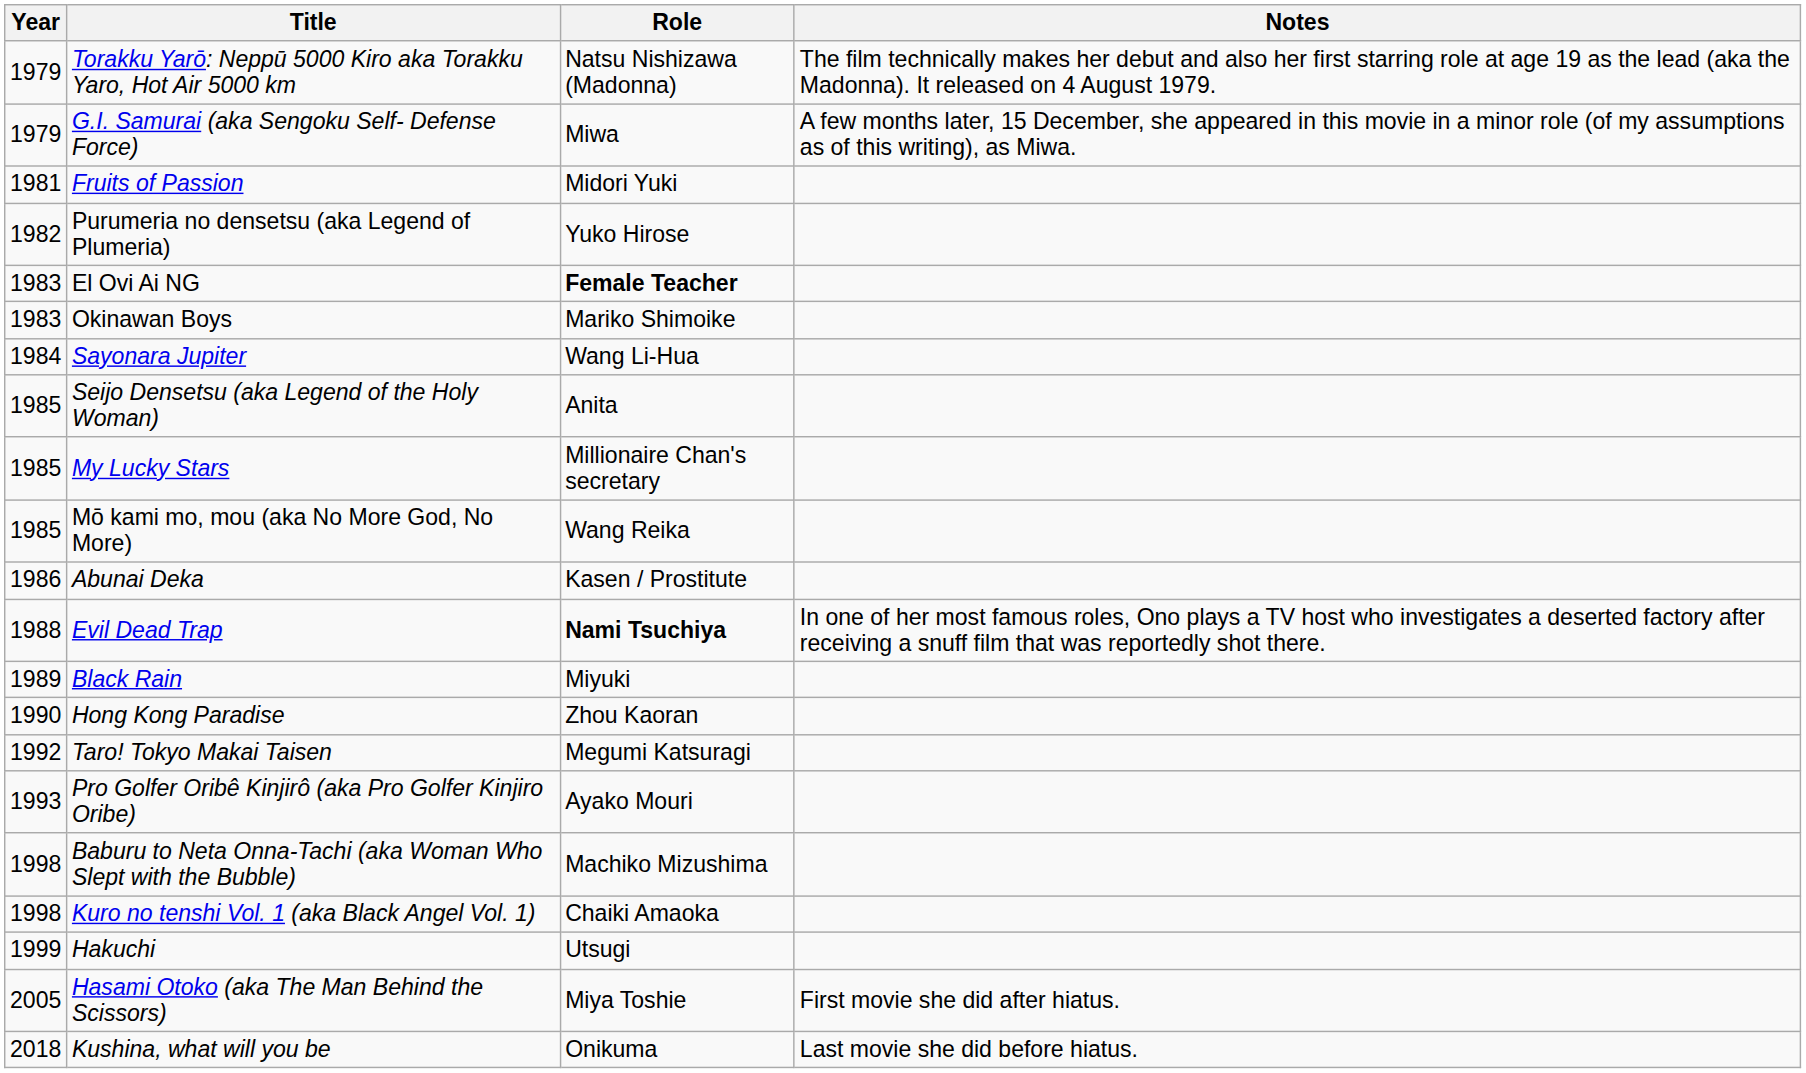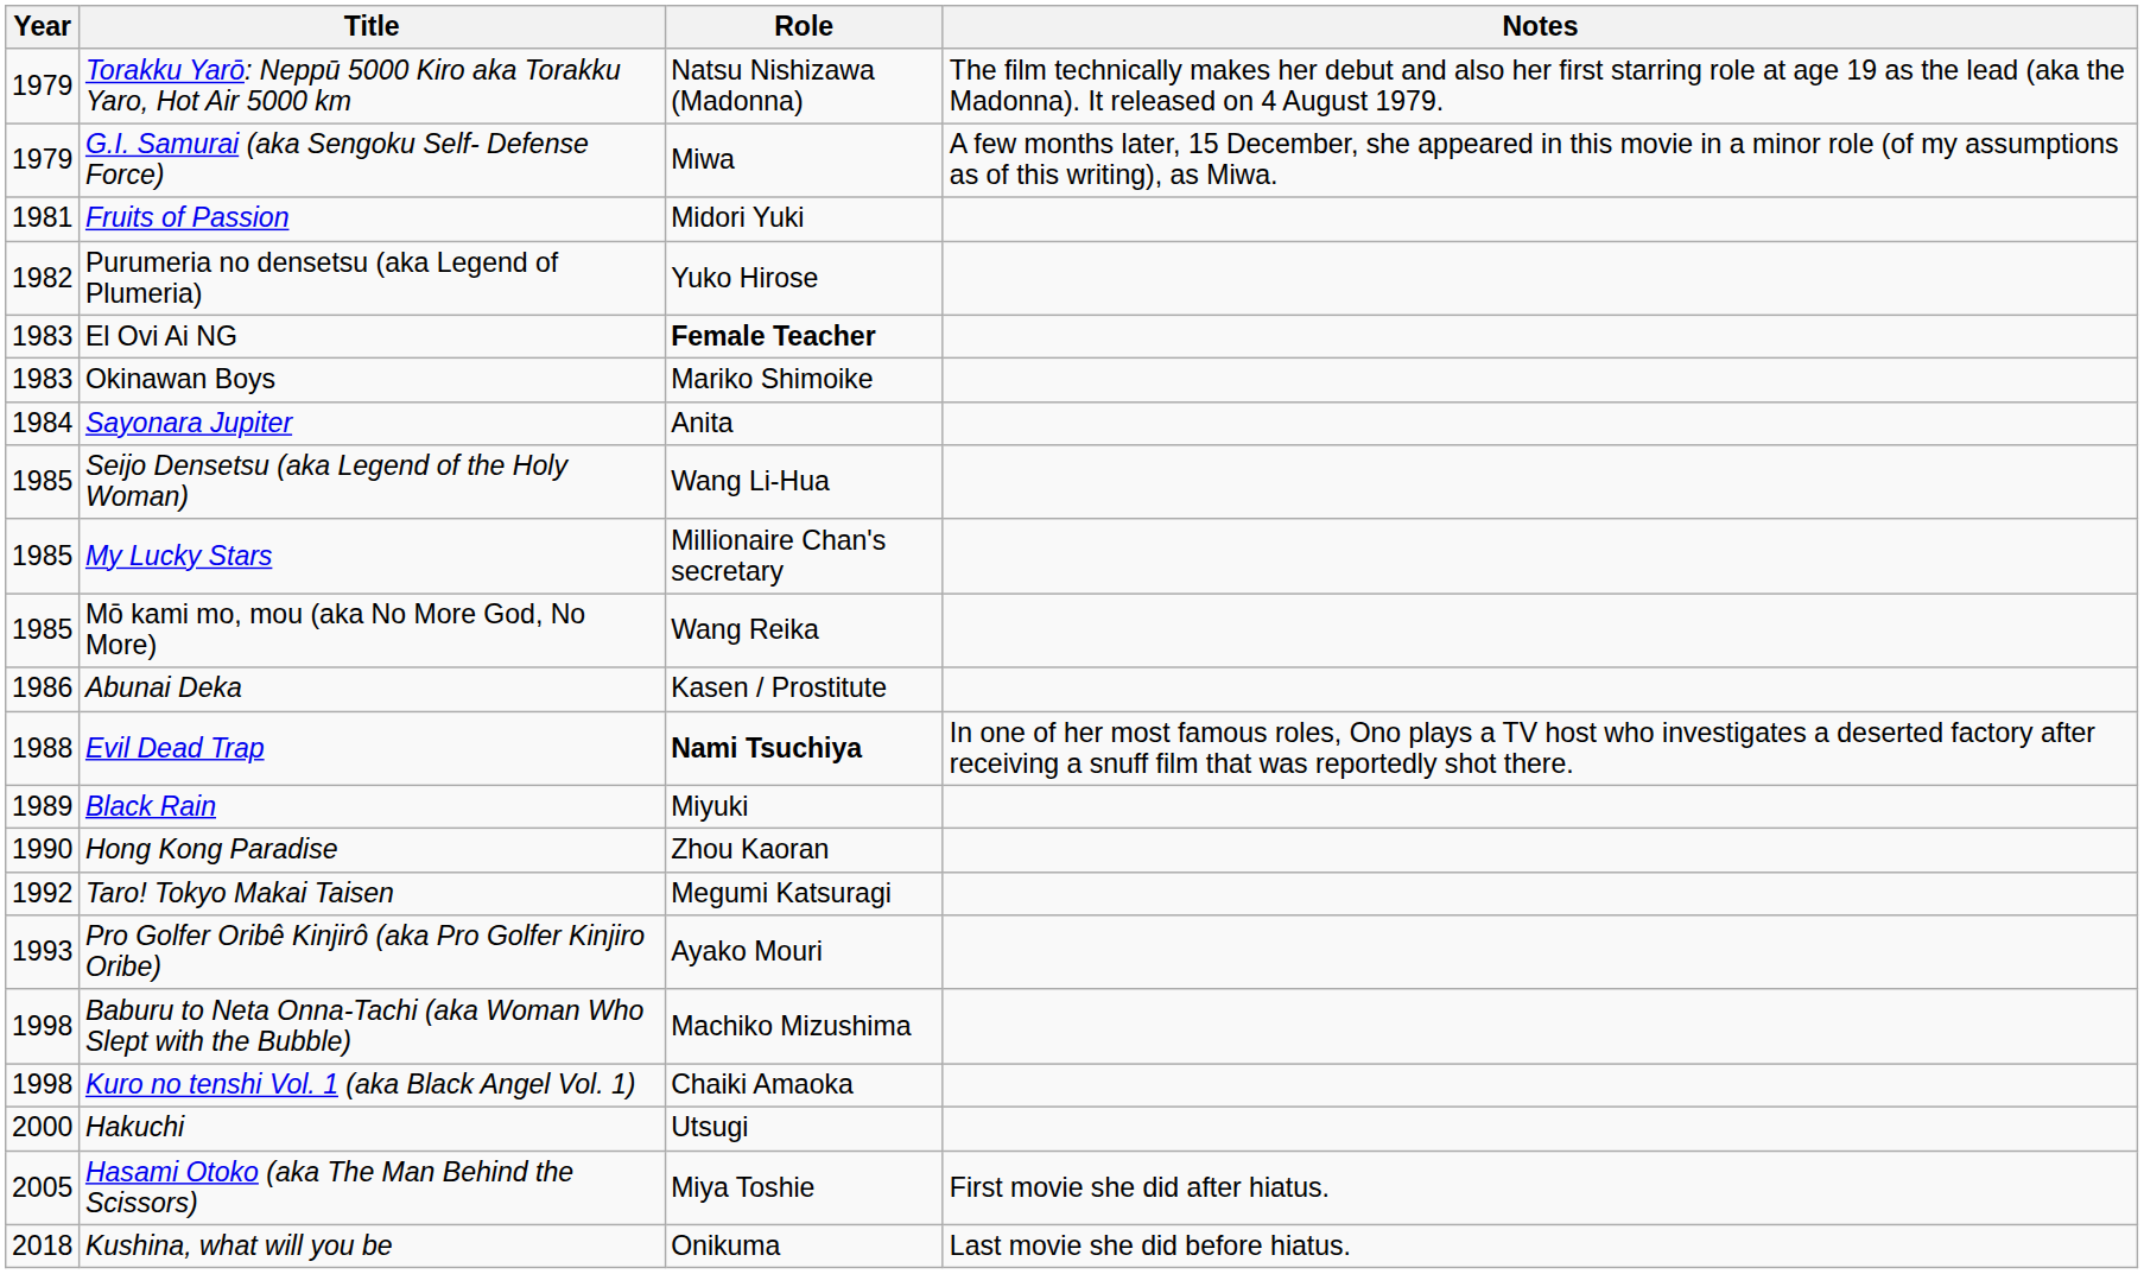 <table class="wikitable sortable">
 <tr>
 <th>Year</th>
 <th>Title</th>
 <th>Role</th>
 <th>Notes</th>
 </tr>
 <tr>
 <td>1979</td>
 <td><em><a href='#'>Torakku Yarō</a>: Neppū 5000 Kiro aka Torakku Yaro, Hot Air 5000 km</em></td>
 <td>Natsu Nishizawa (Madonna)</td>
 <td>The film technically makes her debut and also her first starring role at age 19 as the lead (aka the Madonna). It released on 4 August 1979.</td>
 </tr>
 <tr>
 <td>1979</td>
 <td><em><a href='#'>G.I. Samurai</a> (aka Sengoku Self- Defense Force)</em></td>
 <td>Miwa</td>
 <td>A few months later, 15 December, she appeared in this movie in a minor role (of my assumptions as of this writing), as Miwa.</td>
 </tr>
 <tr>
 <td>1981</td>
 <td><em><a href='#'>Fruits of Passion</a></em></td>
 <td>Midori Yuki</td>
 <td></td>
 </tr>
 <tr>
 <td>1982</td>
 <td>Purumeria no densetsu (aka Legend of Plumeria)</td>
 <td>Yuko Hirose</td>
 <td></td>
 </tr>
 <tr>
 <td>1983</td>
 <td>El Ovi Ai NG</td>
 <td><strong>Female Teacher</strong></td>
 <td></td>
 </tr>
 <tr>
 <td>1983</td>
 <td>Okinawan Boys</td>
 <td>Mariko Shimoike</td>
 <td></td>
 </tr>
 <tr>
 <td>1984</td>
 <td><em><a href='#'>Sayonara Jupiter</a></em></td>
-<td>Wang Li-Hua</td>
+<td>Anita</td>
 <td></td>
 </tr>
 <tr>
 <td>1985</td>
 <td><em>Seijo Densetsu (aka Legend of the Holy Woman)</em></td>
-<td>Anita</td>
+<td>Wang Li-Hua</td>
 <td></td>
 </tr>
 <tr>
 <td>1985</td>
 <td><em><a href='#'>My Lucky Stars</a></em></td>
 <td>Millionaire Chan's secretary</td>
 <td></td>
 </tr>
 <tr>
 <td>1985</td>
 <td>Mō kami mo, mou (aka No More God, No More)</td>
 <td>Wang Reika</td>
 <td></td>
 </tr>
 <tr>
 <td>1986</td>
 <td><em>Abunai Deka</em></td>
 <td>Kasen / Prostitute</td>
 <td></td>
 </tr>
 <tr>
 <td>1988</td>
 <td><em><a href='#'>Evil Dead Trap</a></em></td>
 <td><strong>Nami Tsuchiya</strong></td>
 <td>In one of her most famous roles, Ono plays a TV host who investigates a deserted factory after receiving a snuff film that was reportedly shot there.</td>
 </tr>
 <tr>
 <td>1989</td>
 <td><em><a href='#'>Black Rain</a></em></td>
 <td>Miyuki</td>
 <td></td>
 </tr>
 <tr>
 <td>1990</td>
 <td><em>Hong Kong Paradise</em></td>
 <td>Zhou Kaoran</td>
 <td></td>
 </tr>
 <tr>
 <td>1992</td>
 <td><em>Taro! Tokyo Makai Taisen</em></td>
 <td>Megumi Katsuragi</td>
 <td></td>
 </tr>
 <tr>
 <td>1993</td>
 <td><em>Pro Golfer Oribê Kinjirô (aka Pro Golfer Kinjiro Oribe)</em></td>
 <td>Ayako Mouri</td>
 <td></td>
 </tr>
 <tr>
 <td>1998</td>
 <td><em>Baburu to Neta Onna-Tachi (aka Woman Who Slept with the Bubble)</em></td>
 <td>Machiko Mizushima</td>
 <td></td>
 </tr>
 <tr>
 <td>1998</td>
 <td><em><a href='#'>Kuro no tenshi Vol. 1</a> (aka Black Angel Vol. 1)</em></td>
 <td>Chaiki Amaoka</td>
 <td></td>
 </tr>
 <tr>
-<td>1999</td>
+<td>2000</td>
 <td><em>Hakuchi</em></td>
 <td>Utsugi</td>
 <td></td>
 </tr>
 <tr>
 <td>2005</td>
 <td><em><a href='#'>Hasami Otoko</a> (aka The Man Behind the Scissors)</em></td>
 <td>Miya Toshie</td>
 <td>First movie she did after hiatus.</td>
 </tr>
 <tr>
 <td>2018</td>
 <td><em>Kushina, what will you be</em></td>
 <td>Onikuma</td>
 <td>Last movie she did before hiatus.</td>
 </tr>
 </table>
